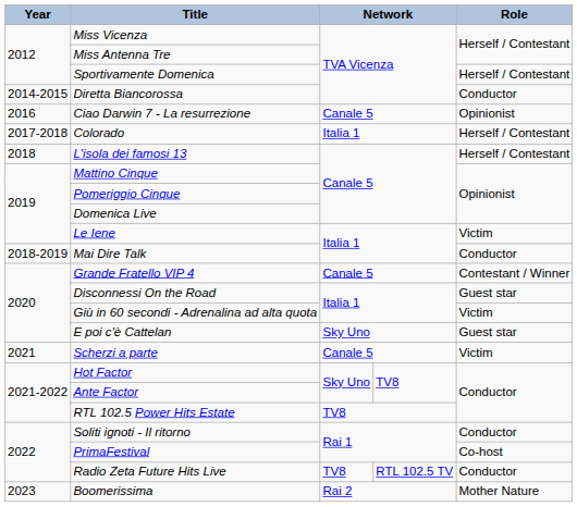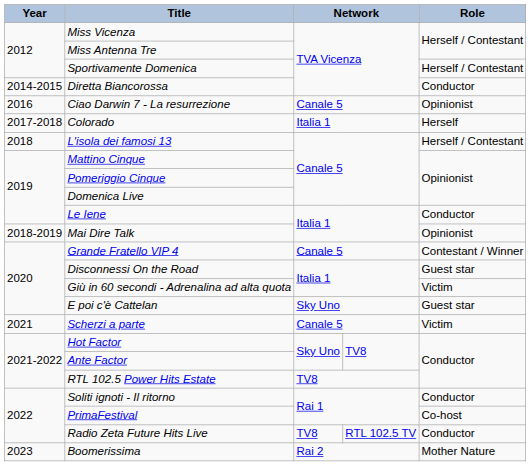 <table class="wikitable">
 <tr>
 <th style="background:#B0C4DE;">Year</th>
 <th style="background:#B0C4DE;">Title</th>
 <th colspan="2" style="background:#B0C4DE;">Network</th>
 <th style="background:#B0C4DE;">Role</th>
 </tr>
 <tr>
 <td rowspan="3">2012</td>
 <td><em>Miss Vicenza</em></td>
 <td colspan="2" rowspan="4"><a href='#'>TVA Vicenza</a></td>
 <td rowspan="2">Herself / Contestant</td>
 </tr>
 <tr>
 <td><em>Miss Antenna Tre</em></td>
 </tr>
 <tr>
 <td><em>Sportivamente Domenica</em></td>
 <td>Herself / Contestant</td>
 </tr>
 <tr>
 <td>2014-2015</td>
 <td><em>Diretta Biancorossa</em></td>
 <td>Conductor</td>
 </tr>
 <tr>
 <td>2016</td>
 <td><em>Ciao Darwin 7 - La resurrezione</em></td>
 <td colspan="2"><a href='#'>Canale 5</a></td>
 <td>Opinionist</td>
 </tr>
 <tr>
 <td>2017-2018</td>
 <td><em>Colorado</em></td>
 <td colspan="2"><a href='#'>Italia 1</a></td>
-<td>Herself / Contestant</td>
+<td>Herself</td>
 </tr>
 <tr>
 <td>2018</td>
 <td><em><a href='#'>L'isola dei famosi 13</a></em></td>
 <td colspan="2" rowspan="4"><a href='#'>Canale 5</a></td>
 <td>Herself / Contestant</td>
 </tr>
 <tr>
 <td rowspan="4">2019</td>
 <td><em><a href='#'>Mattino Cinque</a></em></td>
 <td rowspan="3">Opinionist</td>
 </tr>
 <tr>
 <td><em><a href='#'>Pomeriggio Cinque</a></em></td>
 </tr>
 <tr>
 <td><em>Domenica Live</em></td>
 </tr>
 <tr>
 <td><em><a href='#'>Le Iene</a></em></td>
 <td colspan="2" rowspan="2"><a href='#'>Italia 1</a></td>
-<td>Victim</td>
+<td>Conductor</td>
 </tr>
 <tr>
 <td>2018-2019</td>
 <td><em>Mai Dire Talk</em></td>
-<td>Conductor</td>
+<td>Opinionist</td>
 </tr>
 <tr>
 <td rowspan="4">2020</td>
 <td><em><a href='#'>Grande Fratello VIP 4</a></em></td>
 <td colspan="2"><a href='#'>Canale 5</a></td>
 <td>Contestant / Winner</td>
 </tr>
 <tr>
 <td><em>Disconnessi On the Road</em></td>
 <td colspan="2" rowspan="2"><a href='#'>Italia 1</a></td>
 <td>Guest star</td>
 </tr>
 <tr>
 <td><em>Giù in 60 secondi - Adrenalina ad alta quota</em></td>
 <td>Victim</td>
 </tr>
 <tr>
 <td><em>E poi c'è Cattelan</em></td>
 <td colspan="2"><a href='#'>Sky Uno</a></td>
 <td>Guest star</td>
 </tr>
 <tr>
 <td>2021</td>
 <td><em><a href='#'>Scherzi a parte</a></em></td>
 <td colspan="2"><a href='#'>Canale 5</a></td>
 <td>Victim</td>
 </tr>
 <tr>
 <td rowspan="3">2021-2022</td>
 <td><em><a href='#'>Hot Factor</a></em></td>
 <td rowspan="2"><a href='#'>Sky Uno</a></td>
 <td rowspan="2"><a href='#'>TV8</a></td>
 <td rowspan="3">Conductor</td>
 </tr>
 <tr>
 <td><em><a href='#'>Ante Factor</a></em></td>
 </tr>
 <tr>
 <td><em>RTL 102.5 <a href='#'>Power Hits Estate</a></em></td>
 <td colspan="2"><a href='#'>TV8</a></td>
 </tr>
 <tr>
 <td rowspan="3">2022</td>
 <td><em>Soliti ignoti - Il ritorno</em></td>
 <td colspan="2" rowspan="2"><a href='#'>Rai 1</a></td>
 <td>Conductor</td>
 </tr>
 <tr>
 <td><em><a href='#'>PrimaFestival</a></em></td>
 <td>Co-host</td>
 </tr>
 <tr>
 <td><em>Radio Zeta Future Hits Live</em></td>
 <td><a href='#'>TV8</a></td>
 <td><a href='#'>RTL 102.5 TV</a></td>
 <td>Conductor</td>
 </tr>
 <tr>
 <td>2023</td>
 <td><em>Boomerissima</em></td>
 <td colspan="2"><a href='#'>Rai 2</a></td>
 <td>Mother Nature</td>
 </tr>
 </table>
